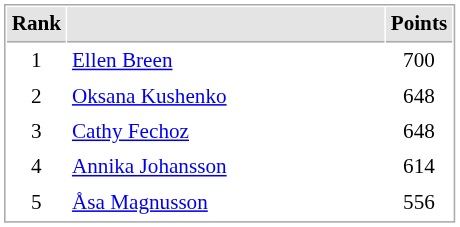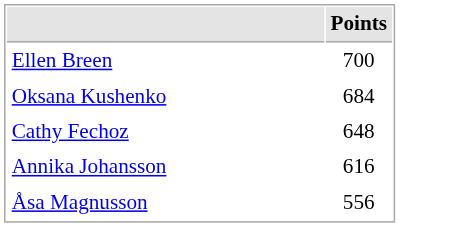 <table cellspacing="1" cellpadding="3" style="border:1px solid #AAAAAA;font-size:86%">
 <tr bgcolor="#E4E4E4">
-<th style="border-bottom:1px solid #AAAAAA" width=10>Rank</th>
 <th style="border-bottom:1px solid #AAAAAA" width=200></th>
 <th style="border-bottom:1px solid #AAAAAA" width=20>Points</th>
 </tr>
 <tr>
-<td align="center">1</td>
 <td> <a href='#'>Ellen Breen</a></td>
 <td align=center>700</td>
 </tr>
 <tr>
-<td align="center">2</td>
 <td> <a href='#'>Oksana Kushenko</a></td>
-<td align=center>648</td>
+<td align=center>684</td>
 </tr>
 <tr>
-<td align="center">3</td>
 <td> <a href='#'>Cathy Fechoz</a></td>
 <td align=center>648</td>
 </tr>
 <tr>
-<td align="center">4</td>
 <td> <a href='#'>Annika Johansson</a></td>
-<td align=center>614</td>
+<td align=center>616</td>
 </tr>
 <tr>
-<td align="center">5</td>
 <td> <a href='#'>Åsa Magnusson</a></td>
 <td align=center>556</td>
 </tr>
 </table>
